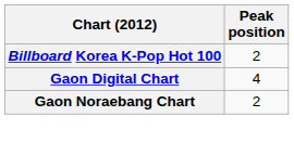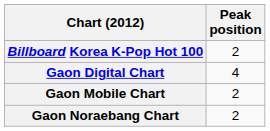 <table class="wikitable plainrowheaders sortable" style="text-align:center;" border="1">
 <tr>
 <th scope="col">Chart (2012)</th>
 <th scope="col">Peak<br>position</th>
 </tr>
 <tr>
 <th scope="row"><em><a href='#'>Billboard</a></em> <a href='#'>Korea K-Pop Hot 100</a></th>
 <td>2</td>
 </tr>
 <tr>
 <th scope="row"><a href='#'>Gaon Digital Chart</a></th>
 <td>4</td>
 </tr>
 <tr>
+<th scope="row">Gaon Mobile Chart</th>
+<td>2</td>
+</tr>
+<tr>
 <th scope="row">Gaon Noraebang Chart</th>
 <td>2</td>
 </tr>
 </table>
